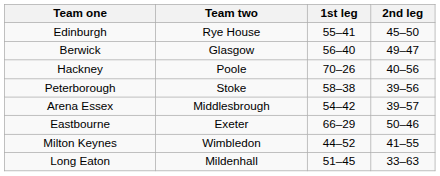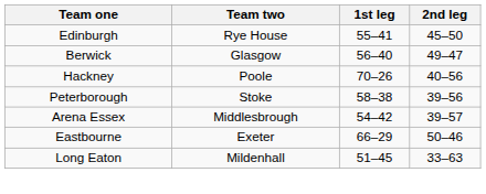 <table class="wikitable" style="text-align: center">
 <tr>
 <th width=200>Team one</th>
 <th width=200>Team two</th>
 <th width=80>1st leg</th>
 <th width=80>2nd leg</th>
 </tr>
 <tr>
 <td>Edinburgh</td>
 <td>Rye House</td>
 <td>55–41</td>
 <td>45–50</td>
 </tr>
 <tr>
 <td>Berwick</td>
 <td>Glasgow</td>
 <td>56–40</td>
 <td>49–47</td>
 </tr>
 <tr>
 <td>Hackney</td>
 <td>Poole</td>
 <td>70–26</td>
 <td>40–56</td>
 </tr>
 <tr>
 <td>Peterborough</td>
 <td>Stoke</td>
 <td>58–38</td>
 <td>39–56</td>
 </tr>
 <tr>
 <td>Arena Essex</td>
 <td>Middlesbrough</td>
 <td>54–42</td>
 <td>39–57</td>
 </tr>
 <tr>
 <td>Eastbourne</td>
 <td>Exeter</td>
 <td>66–29</td>
 <td>50–46</td>
 </tr>
 <tr>
-<td>Milton Keynes</td>
-<td>Wimbledon</td>
-<td>44–52</td>
-<td>41–55</td>
-</tr>
-<tr>
 <td>Long Eaton</td>
 <td>Mildenhall</td>
 <td>51–45</td>
 <td>33–63</td>
 </tr>
 </table>
